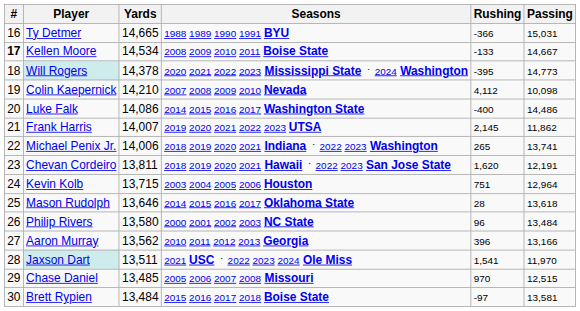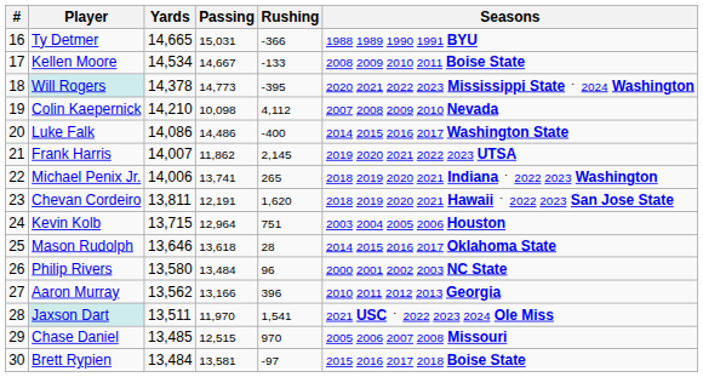 <table class="wikitable" style="font-size:90%; white-space: nowrap;">
 <tr>
 <th>#</th>
 <th>Player</th>
 <th>Yards</th>
+<th>Passing</th>
+<th>Rushing</th>
 <th>Seasons</th>
-<th>Rushing</th>
-<th>Passing</th>
 </tr>
 <tr>
 <td>16</td>
 <td><a href='#'>Ty Detmer</a></td>
 <td>14,665</td>
+<td><small>15,031</small></td>
+<td><small>-366</small></td>
 <td><small> <a href='#'>1988</a> <a href='#'>1989</a> <a href='#'>1990</a> <a href='#'>1991</a> </small> <strong><a href='#'>BYU</a></strong></td>
-<td><small>-366</small></td>
-<td><small>15,031</small></td>
 </tr>
 <tr>
-<td><strong>17</strong></td>
+<td>17</td>
 <td><a href='#'>Kellen Moore</a></td>
 <td>14,534</td>
+<td><small>14,667</small></td>
+<td><small>-133</small></td>
 <td><small> <a href='#'>2008</a> <a href='#'>2009</a> <a href='#'>2010</a> <a href='#'>2011</a> </small> <strong><a href='#'>Boise State</a></strong></td>
-<td><small>-133</small></td>
-<td><small>14,667</small></td>
 </tr>
 <tr>
 <td>18</td>
 <td style="background: #CFECEC;"><a href='#'>Will Rogers</a></td>
 <td>14,378</td>
+<td><small>14,773</small></td>
+<td><small>-395</small></td>
 <td><small><a href='#'>2020</a> <a href='#'>2021</a> <a href='#'>2022</a> <a href='#'>2023</a></small> <strong><a href='#'>Mississippi State</a></strong> ᛫ <small><a href='#'>2024</a></small> <strong><a href='#'>Washington</a></strong></td>
-<td><small>-395</small></td>
-<td><small>14,773</small></td>
 </tr>
 <tr>
 <td>19</td>
 <td><a href='#'>Colin Kaepernick</a></td>
 <td>14,210</td>
+<td><small>10,098</small></td>
+<td><small>4,112</small></td>
 <td><small> <a href='#'>2007</a> <a href='#'>2008</a> <a href='#'>2009</a> <a href='#'>2010</a> </small> <strong><a href='#'>Nevada</a></strong></td>
-<td><small>4,112</small></td>
-<td><small>10,098</small></td>
 </tr>
 <tr>
 <td>20</td>
 <td><a href='#'>Luke Falk</a></td>
 <td>14,086</td>
+<td><small>14,486</small></td>
+<td><small>-400</small></td>
 <td><small> <a href='#'>2014</a> <a href='#'>2015</a> <a href='#'>2016</a> <a href='#'>2017</a> </small> <strong><a href='#'>Washington State</a></strong></td>
-<td><small>-400</small></td>
-<td><small>14,486</small></td>
 </tr>
 <tr>
 <td>21</td>
 <td><a href='#'>Frank Harris</a></td>
 <td>14,007</td>
+<td><small>11,862</small></td>
+<td><small>2,145</small></td>
 <td><small> <a href='#'>2019</a> <a href='#'>2020</a> <a href='#'>2021</a> <a href='#'>2022</a> <a href='#'>2023</a> </small> <strong><a href='#'>UTSA</a></strong></td>
-<td><small>2,145</small></td>
-<td><small>11,862</small></td>
 </tr>
 <tr>
 <td>22</td>
 <td><a href='#'>Michael Penix Jr.</a></td>
 <td>14,006</td>
+<td><small>13,741</small></td>
+<td><small>265</small></td>
 <td><small><a href='#'>2018</a> <a href='#'>2019</a> <a href='#'>2020</a> <a href='#'>2021</a></small> <strong><a href='#'>Indiana</a></strong> ᛫ <small><a href='#'>2022</a> <a href='#'>2023</a></small> <strong><a href='#'>Washington</a></strong></td>
-<td><small>265</small></td>
-<td><small>13,741</small></td>
 </tr>
 <tr>
 <td>23</td>
 <td><a href='#'>Chevan Cordeiro</a></td>
 <td>13,811</td>
+<td><small>12,191</small></td>
+<td><small>1,620</small></td>
 <td><small><a href='#'>2018</a> <a href='#'>2019</a> <a href='#'>2020</a> <a href='#'>2021</a></small> <strong><a href='#'>Hawaii</a></strong> ᛫ <small><a href='#'>2022</a> <a href='#'>2023</a></small> <strong><a href='#'>San Jose State</a></strong></td>
-<td><small>1,620</small></td>
-<td><small>12,191</small></td>
 </tr>
 <tr>
 <td>24</td>
 <td><a href='#'>Kevin Kolb</a></td>
 <td>13,715</td>
+<td><small>12,964</small></td>
+<td><small>751</small></td>
 <td><small> <a href='#'>2003</a> <a href='#'>2004</a> <a href='#'>2005</a> <a href='#'>2006</a> </small> <strong><a href='#'>Houston</a></strong></td>
-<td><small>751</small></td>
-<td><small>12,964</small></td>
 </tr>
 <tr>
 <td>25</td>
 <td><a href='#'>Mason Rudolph</a></td>
 <td>13,646</td>
+<td><small>13,618</small></td>
+<td><small>28</small></td>
 <td><small> <a href='#'>2014</a> <a href='#'>2015</a> <a href='#'>2016</a> <a href='#'>2017</a> </small> <strong><a href='#'>Oklahoma State</a></strong></td>
-<td><small>28</small></td>
-<td><small>13,618</small></td>
 </tr>
 <tr>
 <td>26</td>
 <td><a href='#'>Philip Rivers</a></td>
 <td>13,580</td>
+<td><small>13,484</small></td>
+<td><small>96</small></td>
 <td><small> <a href='#'>2000</a> <a href='#'>2001</a> <a href='#'>2002</a> <a href='#'>2003</a> </small> <strong><a href='#'>NC State</a></strong></td>
-<td><small>96</small></td>
-<td><small>13,484</small></td>
 </tr>
 <tr>
 <td>27</td>
 <td><a href='#'>Aaron Murray</a></td>
 <td>13,562</td>
+<td><small>13,166</small></td>
+<td><small>396</small></td>
 <td><small> <a href='#'>2010</a> <a href='#'>2011</a> <a href='#'>2012</a> <a href='#'>2013</a> </small> <strong><a href='#'>Georgia</a></strong></td>
-<td><small>396</small></td>
-<td><small>13,166</small></td>
 </tr>
 <tr>
 <td>28</td>
 <td style="background: #CFECEC;"><a href='#'>Jaxson Dart</a></td>
 <td>13,511</td>
+<td><small>11,970</small></td>
+<td><small>1,541</small></td>
 <td><small> <a href='#'>2021</a> </small> <strong><a href='#'>USC</a> </strong> ᛫ <small> <a href='#'>2022</a> <a href='#'>2023</a> <a href='#'>2024</a></small> <strong><a href='#'>Ole Miss</a> </strong></td>
-<td><small>1,541</small></td>
-<td><small>11,970</small></td>
 </tr>
 <tr>
 <td>29</td>
 <td><a href='#'>Chase Daniel</a></td>
 <td>13,485</td>
+<td><small>12,515</small></td>
+<td><small>970</small></td>
 <td><small> <a href='#'>2005</a> <a href='#'>2006</a> <a href='#'>2007</a> <a href='#'>2008</a></small> <strong><a href='#'>Missouri</a> </strong></td>
-<td><small>970</small></td>
-<td><small>12,515</small></td>
 </tr>
 <tr>
 <td>30</td>
 <td><a href='#'>Brett Rypien</a></td>
 <td>13,484</td>
+<td><small>13,581</small></td>
+<td><small>-97</small></td>
 <td><small> <a href='#'>2015</a> <a href='#'>2016</a> <a href='#'>2017</a> <a href='#'>2018</a> </small> <strong><a href='#'>Boise State</a></strong></td>
-<td><small>-97</small></td>
-<td><small>13,581</small></td>
 </tr>
 </table>
